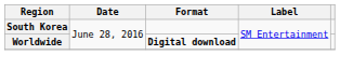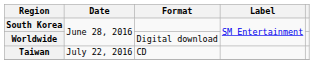 <table class = "wikitable plainrowheaders">
 <tr>
 <th>Region</th>
 <th>Date</th>
 <th>Format</th>
 <th>Label</th>
 <th></th>
 </tr>
 <tr>
 <th scope="row">South Korea</th>
 <td rowspan=2>June 28, 2016</td>
 <td></td>
 <td rowspan="2"><a href='#'>SM Entertainment</a></td>
 <td align=center></td>
 </tr>
 <tr>
 <th scope="row">Worldwide</th>
-<td><strong>Digital download</strong></td>
+<td>Digital download</td>
 <td align=center></td>
+</tr>
+<tr>
+<th scope="row">Taiwan</th>
+<td>July 22, 2016</td>
+<td>CD</td>
+<td></td>
+<td align="center"></td>
 </tr>
 <tr>
 </tr>
 </table>
